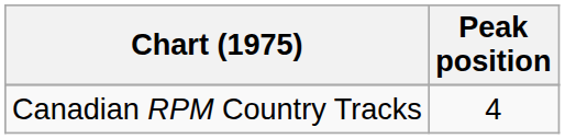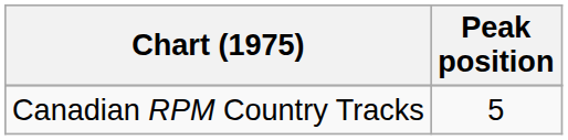 <table class="wikitable sortable">
 <tr>
 <th>Chart (1975)</th>
 <th>Peak<br>position</th>
 </tr>
 <tr>
 </tr>
 <tr>
 <td>Canadian <em>RPM</em> Country Tracks</td>
-<td align="center">4</td>
+<td align="center">5</td>
 </tr>
 </table>
